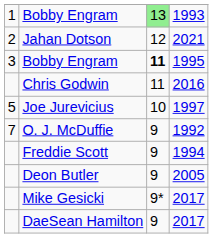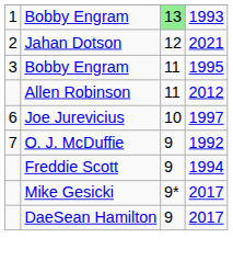 <table class="wikitable">
 <tr>
 </tr>
 <tr>
 <td>1</td>
 <td><a href='#'>Bobby Engram</a></td>
 <td style="background: lightgreen;">13</td>
 <td><a href='#'>1993</a></td>
 </tr>
 <tr>
 <td>2</td>
 <td><a href='#'>Jahan Dotson</a></td>
 <td>12</td>
 <td><a href='#'>2021</a></td>
 </tr>
 <tr>
 <td>3</td>
 <td><a href='#'>Bobby Engram</a></td>
-<td><strong>11</strong></td>
+<td>11</td>
 <td><a href='#'>1995</a></td>
 </tr>
 <tr>
 <td></td>
-<td><a href='#'>Chris Godwin</a></td>
+<td><a href='#'>Allen Robinson</a></td>
 <td>11</td>
-<td><a href='#'>2016</a></td>
+<td><a href='#'>2012</a></td>
 </tr>
 <tr>
-<td>5</td>
+<td>6</td>
 <td><a href='#'>Joe Jurevicius</a></td>
 <td>10</td>
 <td><a href='#'>1997</a></td>
 </tr>
 <tr>
 <td>7</td>
 <td><a href='#'>O. J. McDuffie</a></td>
 <td>9</td>
 <td><a href='#'>1992</a></td>
 </tr>
 <tr>
 <td></td>
 <td><a href='#'>Freddie Scott</a></td>
 <td>9</td>
 <td><a href='#'>1994</a></td>
 </tr>
 <tr>
 <td></td>
-<td><a href='#'>Deon Butler</a></td>
-<td>9</td>
-<td><a href='#'>2005</a></td>
-</tr>
-<tr>
-<td></td>
 <td><a href='#'>Mike Gesicki</a></td>
 <td>9*</td>
 <td><a href='#'>2017</a></td>
 </tr>
 <tr>
 <td></td>
 <td><a href='#'>DaeSean Hamilton</a></td>
 <td>9</td>
 <td><a href='#'>2017</a></td>
 </tr>
 </table>
